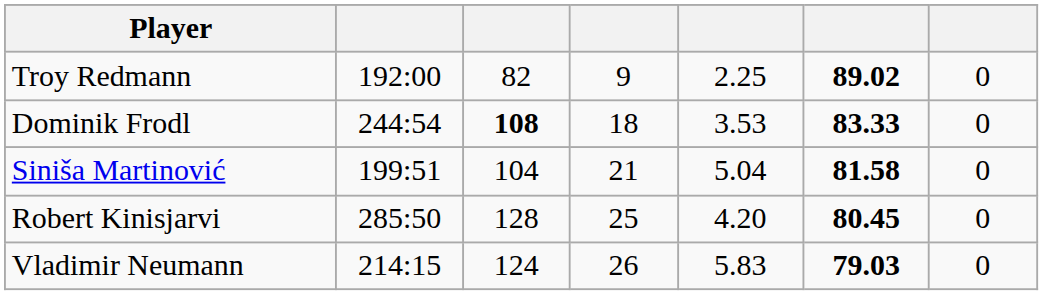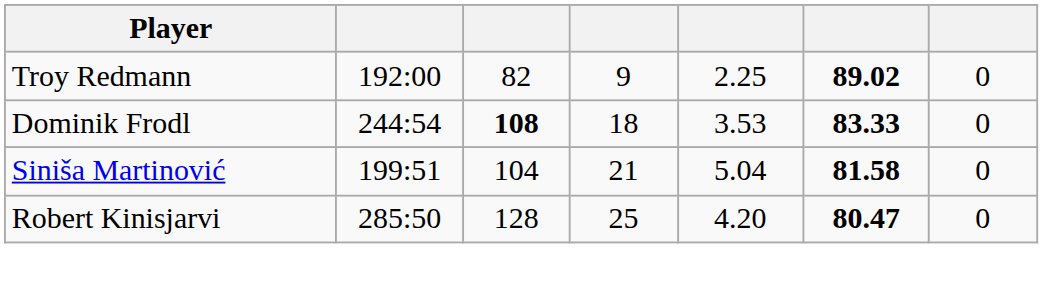 <table class="wikitable sortable" style="text-align:center;">
 <tr>
 <th width="170px">Player</th>
 <th width="60px"></th>
 <th width="50px"></th>
 <th width="50px"></th>
 <th width="60px"></th>
 <th width="60px"></th>
 <th width="50px"></th>
 </tr>
 <tr>
 <td align="left"> Troy Redmann</td>
 <td>192:00</td>
 <td>82</td>
 <td>9</td>
 <td>2.25</td>
 <td><strong>89.02</strong></td>
 <td>0</td>
 </tr>
 <tr>
 <td align="left"> Dominik Frodl</td>
 <td>244:54</td>
 <td><strong>108</strong></td>
 <td>18</td>
 <td>3.53</td>
 <td><strong>83.33</strong></td>
 <td>0</td>
 </tr>
 <tr>
 <td align="left"> <a href='#'>Siniša Martinović</a></td>
 <td>199:51</td>
 <td>104</td>
 <td>21</td>
 <td>5.04</td>
 <td><strong>81.58</strong></td>
 <td>0</td>
 </tr>
 <tr>
 <td align="left"> Robert Kinisjarvi</td>
 <td>285:50</td>
 <td>128</td>
 <td>25</td>
 <td>4.20</td>
-<td><strong>80.45</strong></td>
-<td>0</td>
-</tr>
-<tr>
-<td align="left"> Vladimir Neumann</td>
-<td>214:15</td>
-<td>124</td>
-<td>26</td>
-<td>5.83</td>
-<td><strong>79.03</strong></td>
+<td><strong>80.47</strong></td>
 <td>0</td>
 </tr>
 </table>
